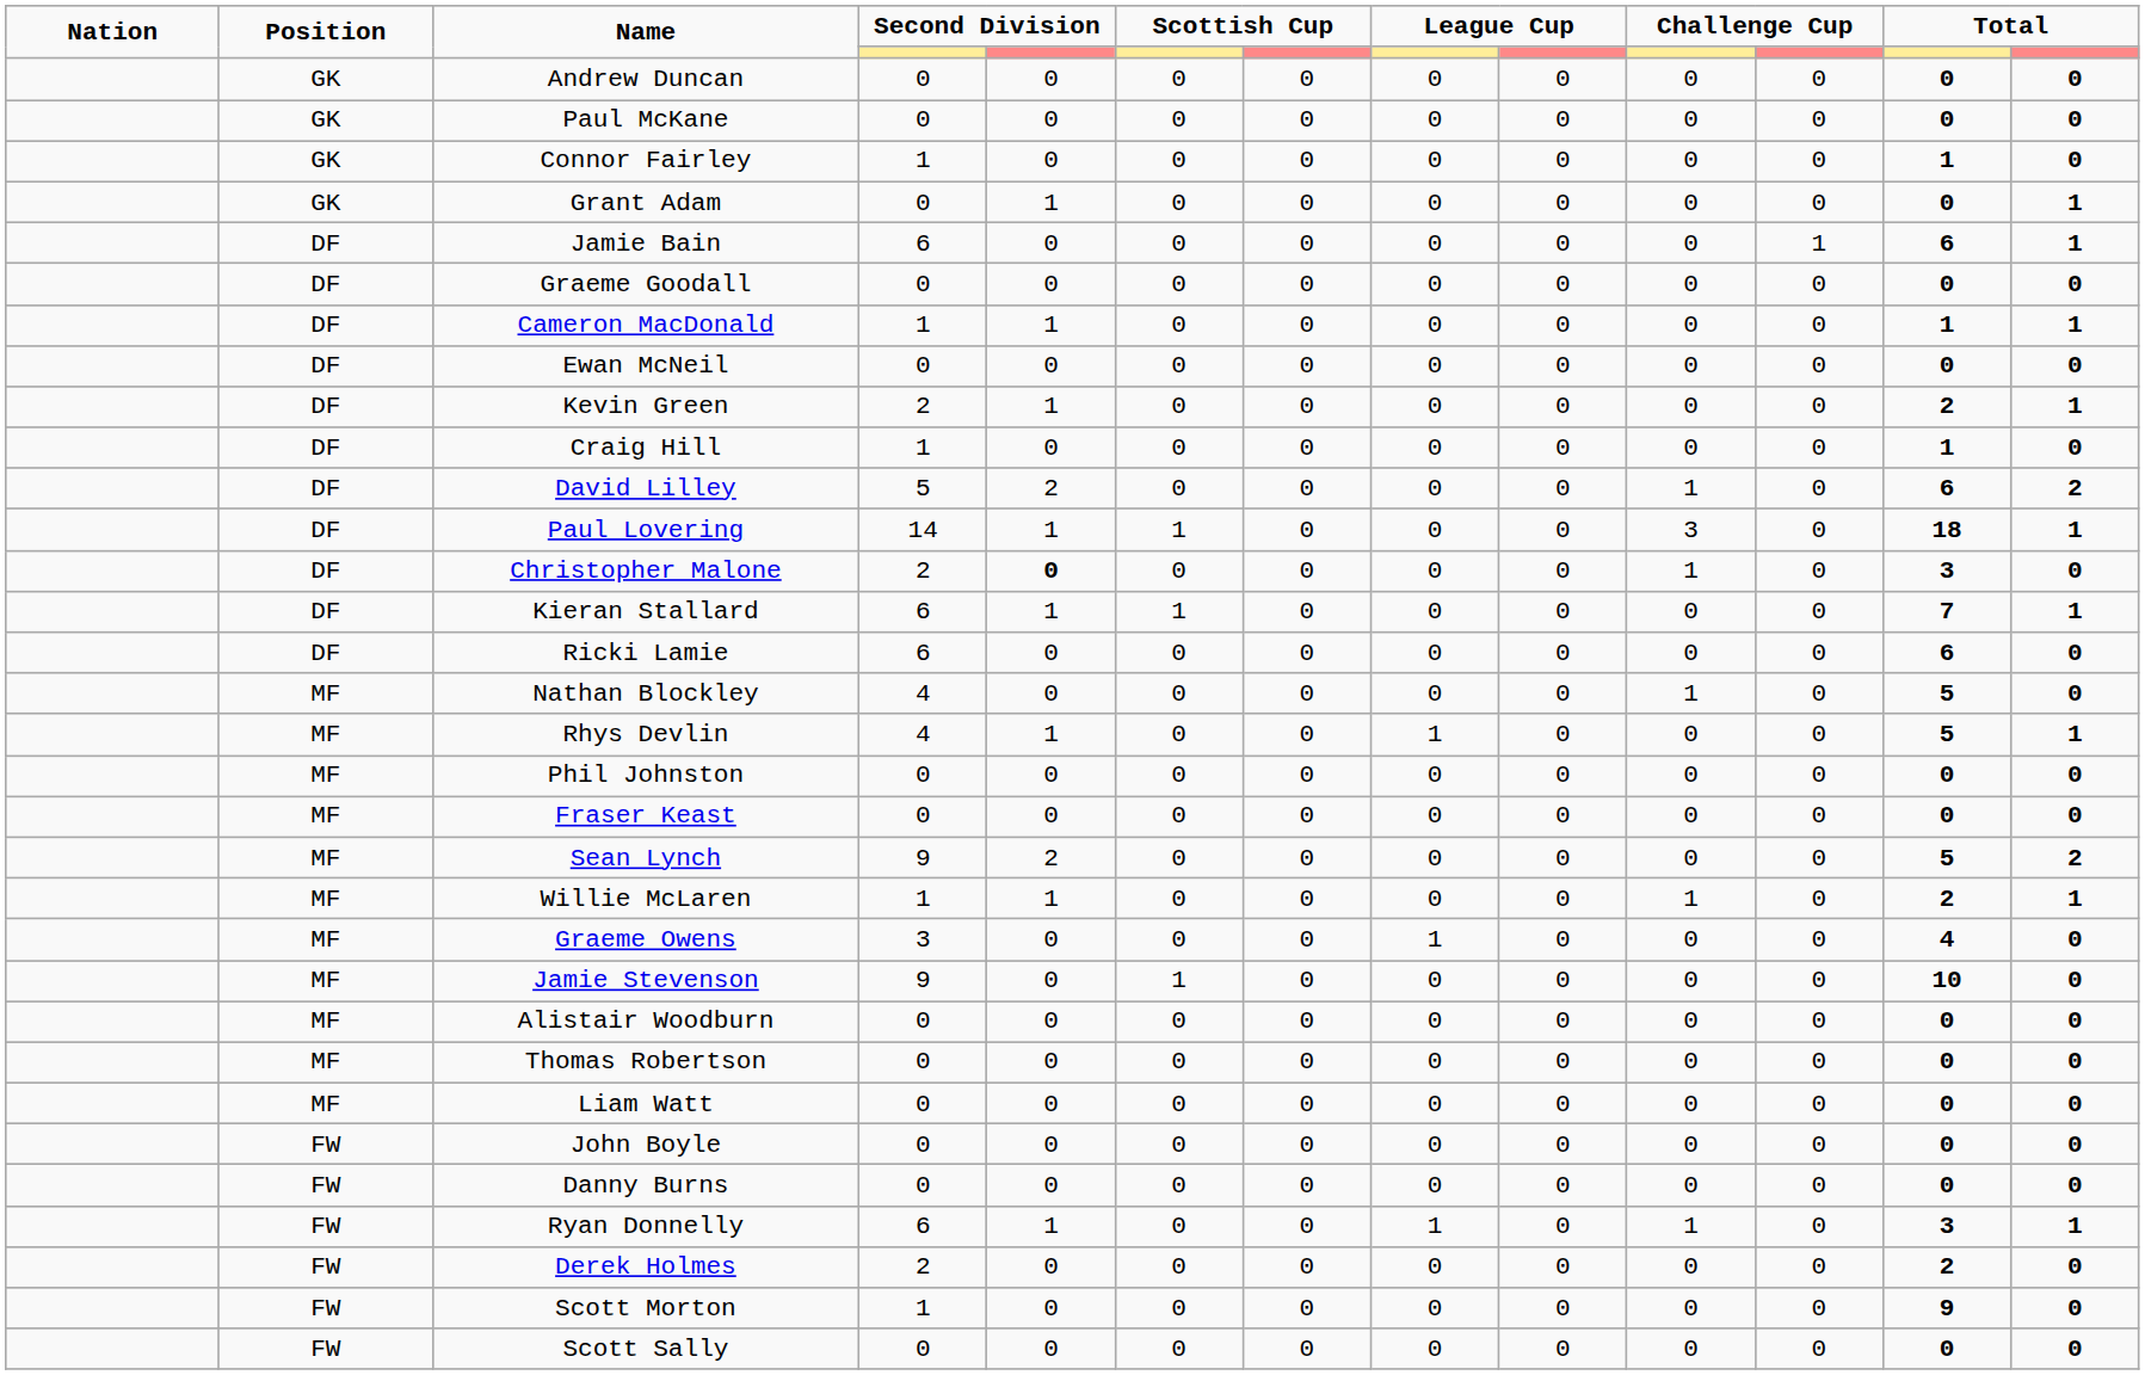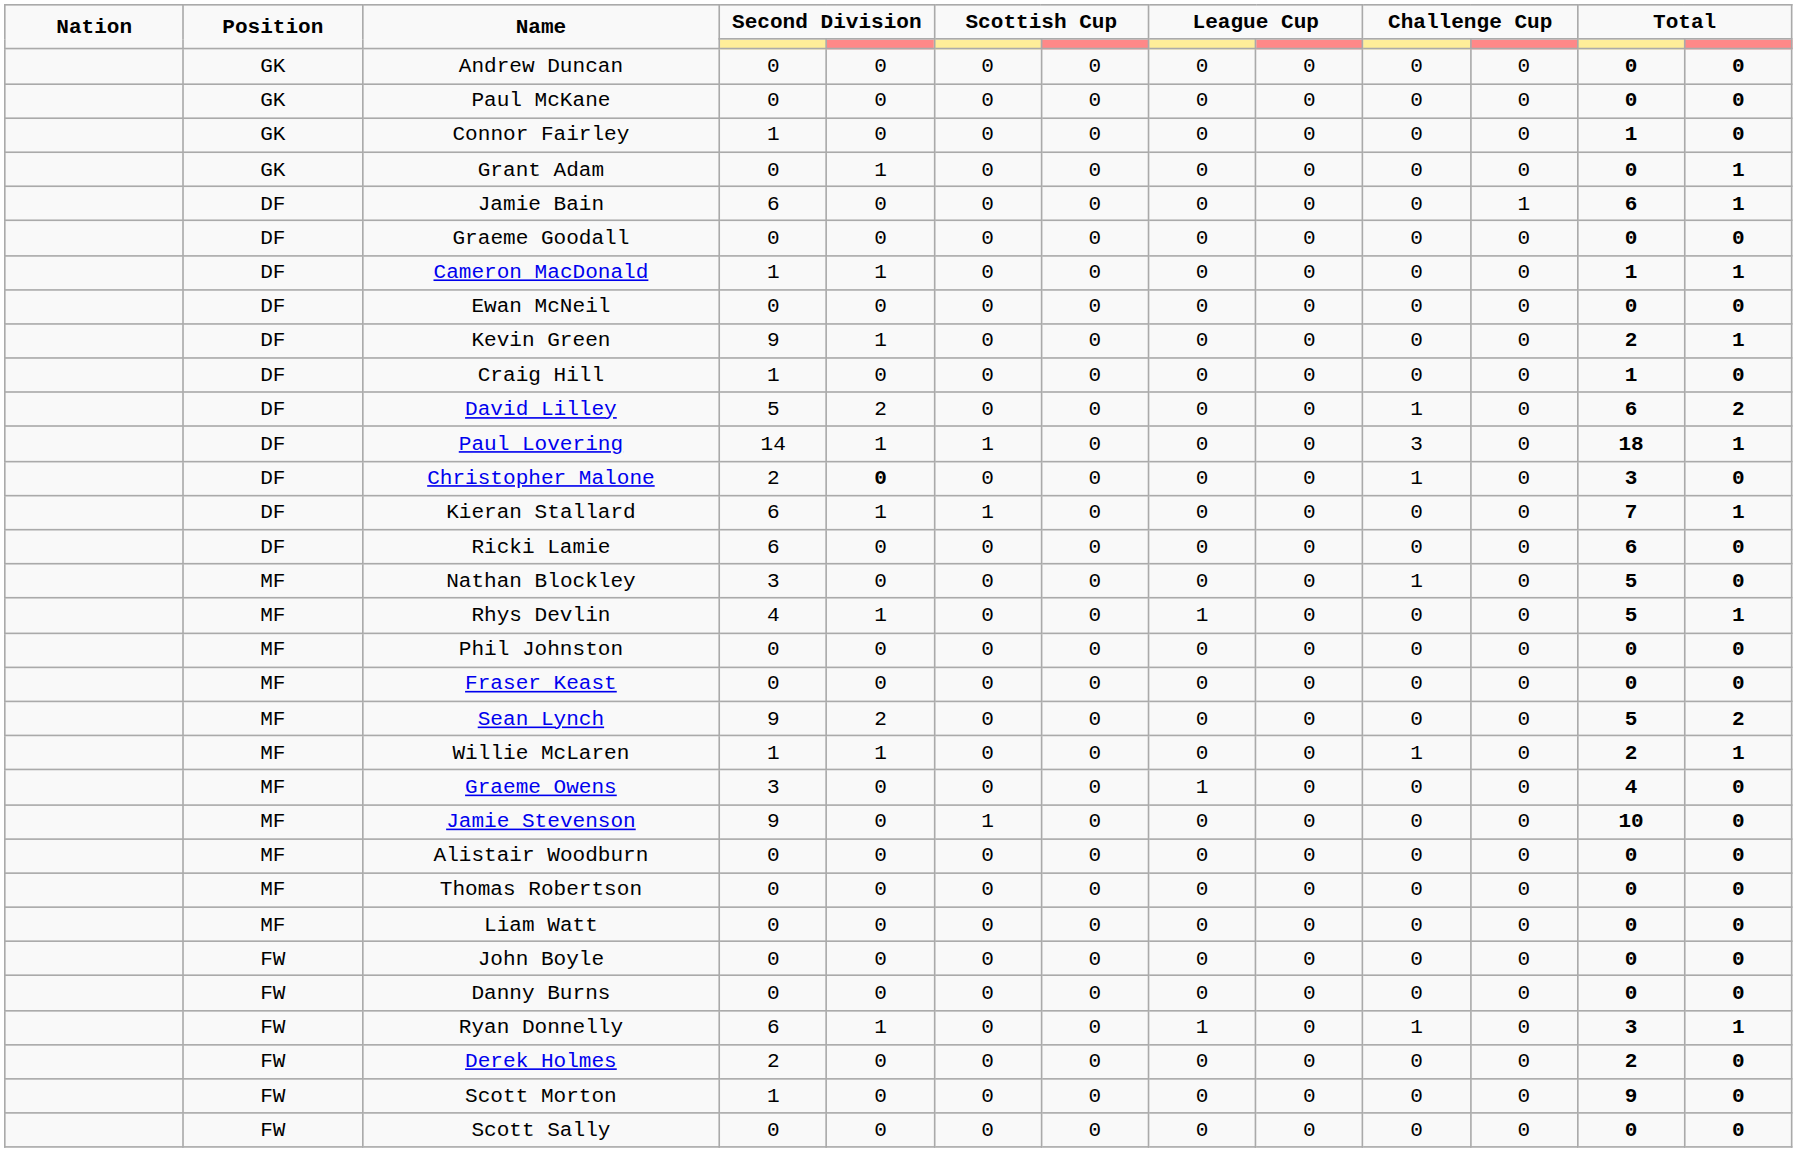 <table class="wikitable" style="font-size: 100%; text-align: center;">
 <tr>
 <td rowspan="2" width="10%" align="center"><strong>Nation</strong></td>
 <td rowspan="2" width="10%" align="center"><strong>Position</strong></td>
 <td rowspan="2" width="20%" align="center"><strong>Name</strong></td>
 <td colspan="2" align="center"><strong>Second Division</strong></td>
 <td colspan="2" align="center"><strong>Scottish Cup</strong></td>
 <td colspan="2" align="center"><strong>League Cup</strong></td>
 <td colspan="2" align="center"><strong>Challenge Cup</strong></td>
 <td colspan="2" align="center"><strong>Total </strong></td>
 </tr>
 <tr>
 <th width=60 style="background: #FFEE99"></th>
 <th width=60 style="background: #FF8888"></th>
 <th width=60 style="background: #FFEE99"></th>
 <th width=60 style="background: #FF8888"></th>
 <th width=60 style="background: #FFEE99"></th>
 <th width=60 style="background: #FF8888"></th>
 <th width=60 style="background: #FFEE99"></th>
 <th width=60 style="background: #FF8888"></th>
 <th width=60 style="background: #FFEE99"></th>
 <th width=60 style="background: #FF8888"></th>
 </tr>
 <tr>
 <td></td>
 <td>GK</td>
 <td>Andrew Duncan</td>
 <td>0</td>
 <td>0</td>
 <td>0</td>
 <td>0</td>
 <td>0</td>
 <td>0</td>
 <td>0</td>
 <td>0</td>
 <td><strong>0</strong></td>
 <td><strong>0</strong></td>
 </tr>
 <tr>
 <td></td>
 <td>GK</td>
 <td>Paul McKane</td>
 <td>0</td>
 <td>0</td>
 <td>0</td>
 <td>0</td>
 <td>0</td>
 <td>0</td>
 <td>0</td>
 <td>0</td>
 <td><strong>0</strong></td>
 <td><strong>0</strong></td>
 </tr>
 <tr>
 <td></td>
 <td>GK</td>
 <td>Connor Fairley</td>
 <td>1</td>
 <td>0</td>
 <td>0</td>
 <td>0</td>
 <td>0</td>
 <td>0</td>
 <td>0</td>
 <td>0</td>
 <td><strong>1</strong></td>
 <td><strong>0</strong></td>
 </tr>
 <tr>
 <td></td>
 <td>GK</td>
 <td>Grant Adam</td>
 <td>0</td>
 <td>1</td>
 <td>0</td>
 <td>0</td>
 <td>0</td>
 <td>0</td>
 <td>0</td>
 <td>0</td>
 <td><strong>0</strong></td>
 <td><strong>1</strong></td>
 </tr>
 <tr>
 <td></td>
 <td>DF</td>
 <td>Jamie Bain</td>
 <td>6</td>
 <td>0</td>
 <td>0</td>
 <td>0</td>
 <td>0</td>
 <td>0</td>
 <td>0</td>
 <td>1</td>
 <td><strong>6</strong></td>
 <td><strong>1</strong></td>
 </tr>
 <tr>
 <td></td>
 <td>DF</td>
 <td>Graeme Goodall</td>
 <td>0</td>
 <td>0</td>
 <td>0</td>
 <td>0</td>
 <td>0</td>
 <td>0</td>
 <td>0</td>
 <td>0</td>
 <td><strong>0</strong></td>
 <td><strong>0</strong></td>
 </tr>
 <tr>
 <td></td>
 <td>DF</td>
 <td><a href='#'>Cameron MacDonald</a></td>
 <td>1</td>
 <td>1</td>
 <td>0</td>
 <td>0</td>
 <td>0</td>
 <td>0</td>
 <td>0</td>
 <td>0</td>
 <td><strong>1</strong></td>
 <td><strong>1</strong></td>
 </tr>
 <tr>
 <td></td>
 <td>DF</td>
 <td>Ewan McNeil</td>
 <td>0</td>
 <td>0</td>
 <td>0</td>
 <td>0</td>
 <td>0</td>
 <td>0</td>
 <td>0</td>
 <td>0</td>
 <td><strong>0</strong></td>
 <td><strong>0</strong></td>
 </tr>
 <tr>
 <td></td>
 <td>DF</td>
 <td>Kevin Green</td>
-<td>2</td>
+<td>9</td>
 <td>1</td>
 <td>0</td>
 <td>0</td>
 <td>0</td>
 <td>0</td>
 <td>0</td>
 <td>0</td>
 <td><strong>2</strong></td>
 <td><strong>1</strong></td>
 </tr>
 <tr>
 <td></td>
 <td>DF</td>
 <td>Craig Hill</td>
 <td>1</td>
 <td>0</td>
 <td>0</td>
 <td>0</td>
 <td>0</td>
 <td>0</td>
 <td>0</td>
 <td>0</td>
 <td><strong>1</strong></td>
 <td><strong>0</strong></td>
 </tr>
 <tr>
 <td></td>
 <td>DF</td>
 <td><a href='#'>David Lilley</a></td>
 <td>5</td>
 <td>2</td>
 <td>0</td>
 <td>0</td>
 <td>0</td>
 <td>0</td>
 <td>1</td>
 <td>0</td>
 <td><strong>6</strong></td>
 <td><strong>2</strong></td>
 </tr>
 <tr>
 <td></td>
 <td>DF</td>
 <td><a href='#'>Paul Lovering</a></td>
 <td>14</td>
 <td>1</td>
 <td>1</td>
 <td>0</td>
 <td>0</td>
 <td>0</td>
 <td>3</td>
 <td>0</td>
 <td><strong>18</strong></td>
 <td><strong>1</strong></td>
 </tr>
 <tr>
 <td></td>
 <td>DF</td>
 <td><a href='#'>Christopher Malone</a></td>
 <td>2</td>
 <td><strong>0</strong></td>
 <td>0</td>
 <td>0</td>
 <td>0</td>
 <td>0</td>
 <td>1</td>
 <td>0</td>
 <td><strong>3</strong></td>
 <td><strong>0</strong></td>
 </tr>
 <tr>
 <td></td>
 <td>DF</td>
 <td>Kieran Stallard</td>
 <td>6</td>
 <td>1</td>
 <td>1</td>
 <td>0</td>
 <td>0</td>
 <td>0</td>
 <td>0</td>
 <td>0</td>
 <td><strong>7</strong></td>
 <td><strong>1</strong></td>
 </tr>
 <tr>
 <td></td>
 <td>DF</td>
 <td>Ricki Lamie</td>
 <td>6</td>
 <td>0</td>
 <td>0</td>
 <td>0</td>
 <td>0</td>
 <td>0</td>
 <td>0</td>
 <td>0</td>
 <td><strong>6</strong></td>
 <td><strong>0</strong></td>
 </tr>
 <tr>
 <td></td>
 <td>MF</td>
 <td>Nathan Blockley</td>
-<td>4</td>
+<td>3</td>
 <td>0</td>
 <td>0</td>
 <td>0</td>
 <td>0</td>
 <td>0</td>
 <td>1</td>
 <td>0</td>
 <td><strong>5</strong></td>
 <td><strong>0</strong></td>
 </tr>
 <tr>
 <td></td>
 <td>MF</td>
 <td>Rhys Devlin</td>
 <td>4</td>
 <td>1</td>
 <td>0</td>
 <td>0</td>
 <td>1</td>
 <td>0</td>
 <td>0</td>
 <td>0</td>
 <td><strong>5</strong></td>
 <td><strong>1</strong></td>
 </tr>
 <tr>
 <td></td>
 <td>MF</td>
 <td>Phil Johnston</td>
 <td>0</td>
 <td>0</td>
 <td>0</td>
 <td>0</td>
 <td>0</td>
 <td>0</td>
 <td>0</td>
 <td>0</td>
 <td><strong>0</strong></td>
 <td><strong>0</strong></td>
 </tr>
 <tr>
 <td></td>
 <td>MF</td>
 <td><a href='#'>Fraser Keast</a></td>
 <td>0</td>
 <td>0</td>
 <td>0</td>
 <td>0</td>
 <td>0</td>
 <td>0</td>
 <td>0</td>
 <td>0</td>
 <td><strong>0</strong></td>
 <td><strong>0</strong></td>
 </tr>
 <tr>
 <td></td>
 <td>MF</td>
 <td><a href='#'>Sean Lynch</a></td>
 <td>9</td>
 <td>2</td>
 <td>0</td>
 <td>0</td>
 <td>0</td>
 <td>0</td>
 <td>0</td>
 <td>0</td>
 <td><strong>5</strong></td>
 <td><strong>2</strong></td>
 </tr>
 <tr>
 <td></td>
 <td>MF</td>
 <td>Willie McLaren</td>
 <td>1</td>
 <td>1</td>
 <td>0</td>
 <td>0</td>
 <td>0</td>
 <td>0</td>
 <td>1</td>
 <td>0</td>
 <td><strong>2</strong></td>
 <td><strong>1</strong></td>
 </tr>
 <tr>
 <td></td>
 <td>MF</td>
 <td><a href='#'>Graeme Owens</a></td>
 <td>3</td>
 <td>0</td>
 <td>0</td>
 <td>0</td>
 <td>1</td>
 <td>0</td>
 <td>0</td>
 <td>0</td>
 <td><strong>4</strong></td>
 <td><strong>0</strong></td>
 </tr>
 <tr>
 <td></td>
 <td>MF</td>
 <td><a href='#'>Jamie Stevenson</a></td>
 <td>9</td>
 <td>0</td>
 <td>1</td>
 <td>0</td>
 <td>0</td>
 <td>0</td>
 <td>0</td>
 <td>0</td>
 <td><strong>10</strong></td>
 <td><strong>0</strong></td>
 </tr>
 <tr>
 <td></td>
 <td>MF</td>
 <td>Alistair Woodburn</td>
 <td>0</td>
 <td>0</td>
 <td>0</td>
 <td>0</td>
 <td>0</td>
 <td>0</td>
 <td>0</td>
 <td>0</td>
 <td><strong>0</strong></td>
 <td><strong>0</strong></td>
 </tr>
 <tr>
 <td></td>
 <td>MF</td>
 <td>Thomas Robertson</td>
 <td>0</td>
 <td>0</td>
 <td>0</td>
 <td>0</td>
 <td>0</td>
 <td>0</td>
 <td>0</td>
 <td>0</td>
 <td><strong>0</strong></td>
 <td><strong>0</strong></td>
 </tr>
 <tr>
 <td></td>
 <td>MF</td>
 <td>Liam Watt</td>
 <td>0</td>
 <td>0</td>
 <td>0</td>
 <td>0</td>
 <td>0</td>
 <td>0</td>
 <td>0</td>
 <td>0</td>
 <td><strong>0</strong></td>
 <td><strong>0</strong></td>
 </tr>
 <tr>
 <td></td>
 <td>FW</td>
 <td>John Boyle</td>
 <td>0</td>
 <td>0</td>
 <td>0</td>
 <td>0</td>
 <td>0</td>
 <td>0</td>
 <td>0</td>
 <td>0</td>
 <td><strong>0</strong></td>
 <td><strong>0</strong></td>
 </tr>
 <tr>
 <td></td>
 <td>FW</td>
 <td>Danny Burns</td>
 <td>0</td>
 <td>0</td>
 <td>0</td>
 <td>0</td>
 <td>0</td>
 <td>0</td>
 <td>0</td>
 <td>0</td>
 <td><strong>0</strong></td>
 <td><strong>0</strong></td>
 </tr>
 <tr>
 <td></td>
 <td>FW</td>
 <td>Ryan Donnelly</td>
 <td>6</td>
 <td>1</td>
 <td>0</td>
 <td>0</td>
 <td>1</td>
 <td>0</td>
 <td>1</td>
 <td>0</td>
 <td><strong>3</strong></td>
 <td><strong>1</strong></td>
 </tr>
 <tr>
 <td></td>
 <td>FW</td>
 <td><a href='#'>Derek Holmes</a></td>
 <td>2</td>
 <td>0</td>
 <td>0</td>
 <td>0</td>
 <td>0</td>
 <td>0</td>
 <td>0</td>
 <td>0</td>
 <td><strong>2</strong></td>
 <td><strong>0</strong></td>
 </tr>
 <tr>
 <td></td>
 <td>FW</td>
 <td>Scott Morton</td>
 <td>1</td>
 <td>0</td>
 <td>0</td>
 <td>0</td>
 <td>0</td>
 <td>0</td>
 <td>0</td>
 <td>0</td>
 <td><strong>9</strong></td>
 <td><strong>0</strong></td>
 </tr>
 <tr>
 <td></td>
 <td>FW</td>
 <td>Scott Sally</td>
 <td>0</td>
 <td>0</td>
 <td>0</td>
 <td>0</td>
 <td>0</td>
 <td>0</td>
 <td>0</td>
 <td>0</td>
 <td><strong>0</strong></td>
 <td><strong>0</strong></td>
 </tr>
 </table>
